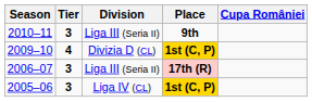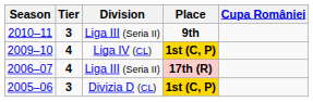 <table class="wikitable" style="text-align:center; font-size:90%">
 <tr>
 <th>Season</th>
 <th>Tier</th>
 <th>Division</th>
 <th>Place</th>
 <th><a href='#'>Cupa României</a></th>
 </tr>
 <tr>
 <td><a href='#'>2010–11</a></td>
 <td><strong>3</strong></td>
 <td><a href='#'>Liga III</a> <small>(Seria II)</small></td>
 <td><strong>9th</strong></td>
 <td></td>
 </tr>
 <tr>
 <td><a href='#'>2009–10</a></td>
 <td><strong>4</strong></td>
-<td><a href='#'>Divizia D</a> <small>(<a href='#'>CL</a>)</small></td>
+<td><a href='#'>Liga IV</a> <small>(<a href='#'>CL</a>)</small></td>
 <td align=center bgcolor=gold><strong>1st</strong> <strong>(C, P)</strong></td>
 <td></td>
 </tr>
 <tr>
 <td><a href='#'>2006–07</a></td>
-<td><strong>3</strong></td>
+<td><strong>4</strong></td>
 <td><a href='#'>Liga III</a> <small>(Seria II)</small></td>
 <td align=center bgcolor=#FFCCCC><strong>17th (R)</strong></td>
 <td></td>
 </tr>
 <tr>
 <td><a href='#'>2005–06</a></td>
 <td><strong>3</strong></td>
-<td><a href='#'>Liga IV</a> <small>(<a href='#'>CL</a>)</small></td>
+<td><a href='#'>Divizia D</a> <small>(<a href='#'>CL</a>)</small></td>
 <td align=center bgcolor=gold><strong>1st</strong> <strong>(C, P)</strong></td>
 <td></td>
 </tr>
 </table>
